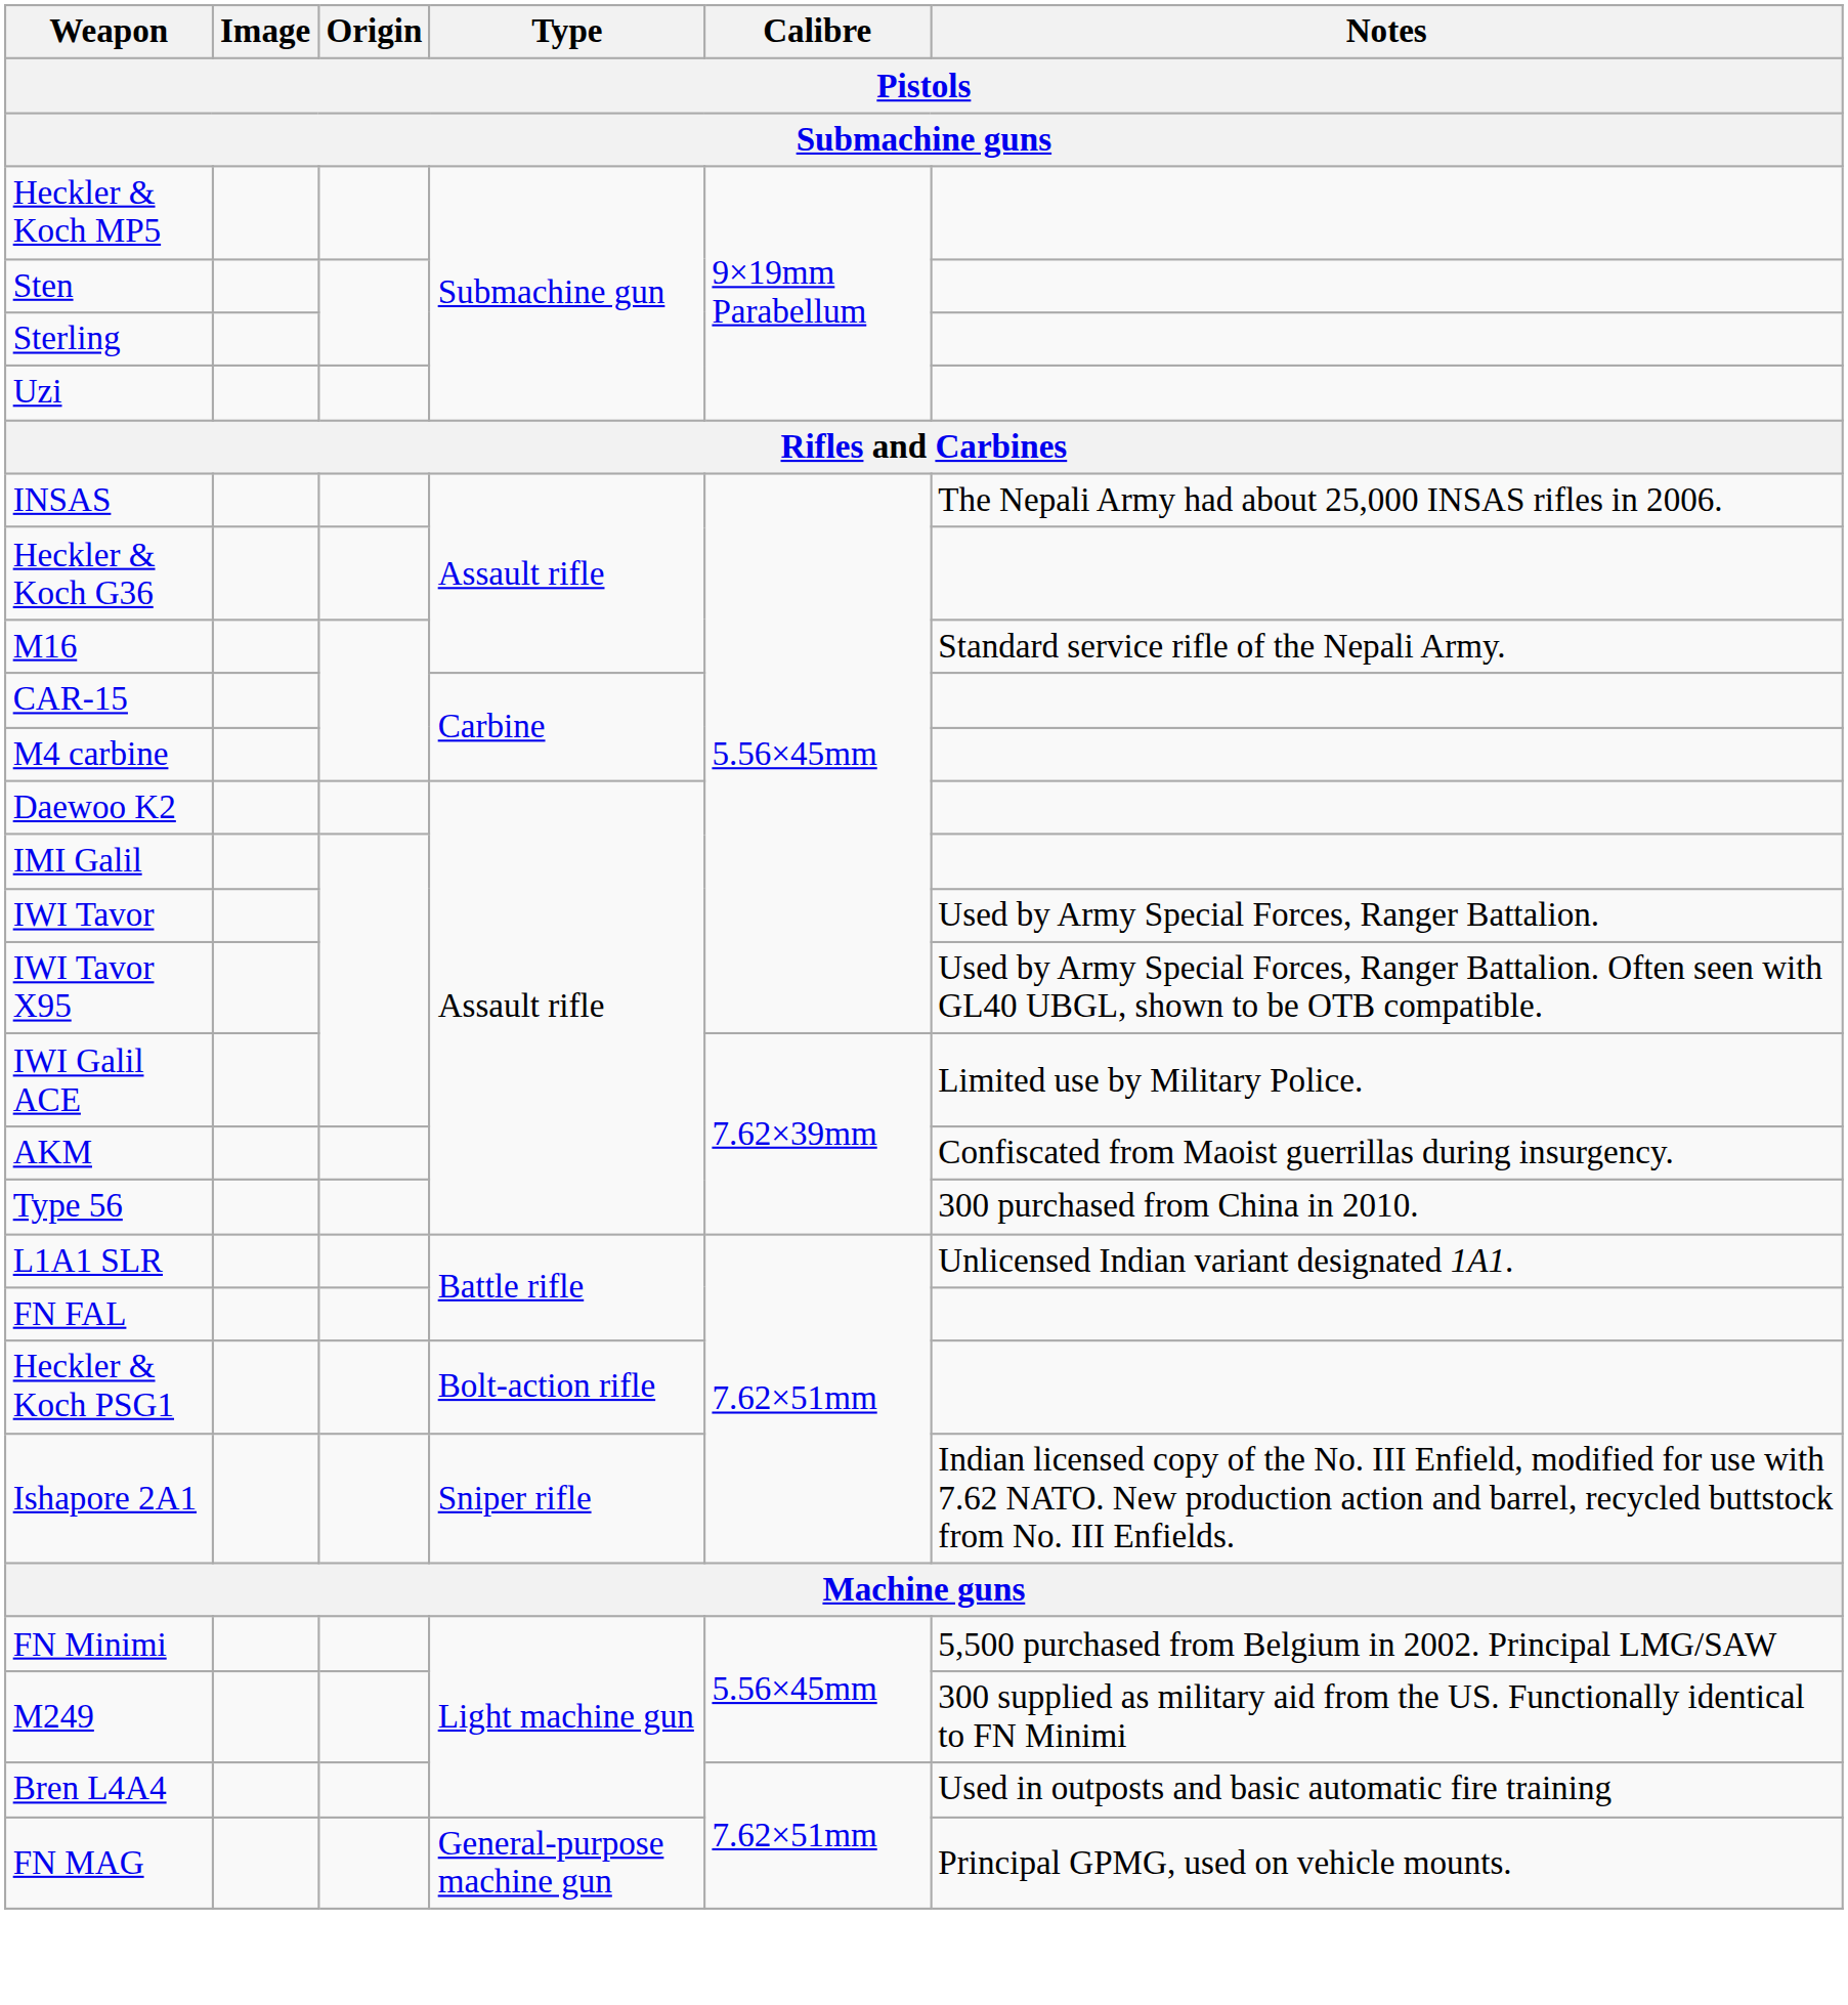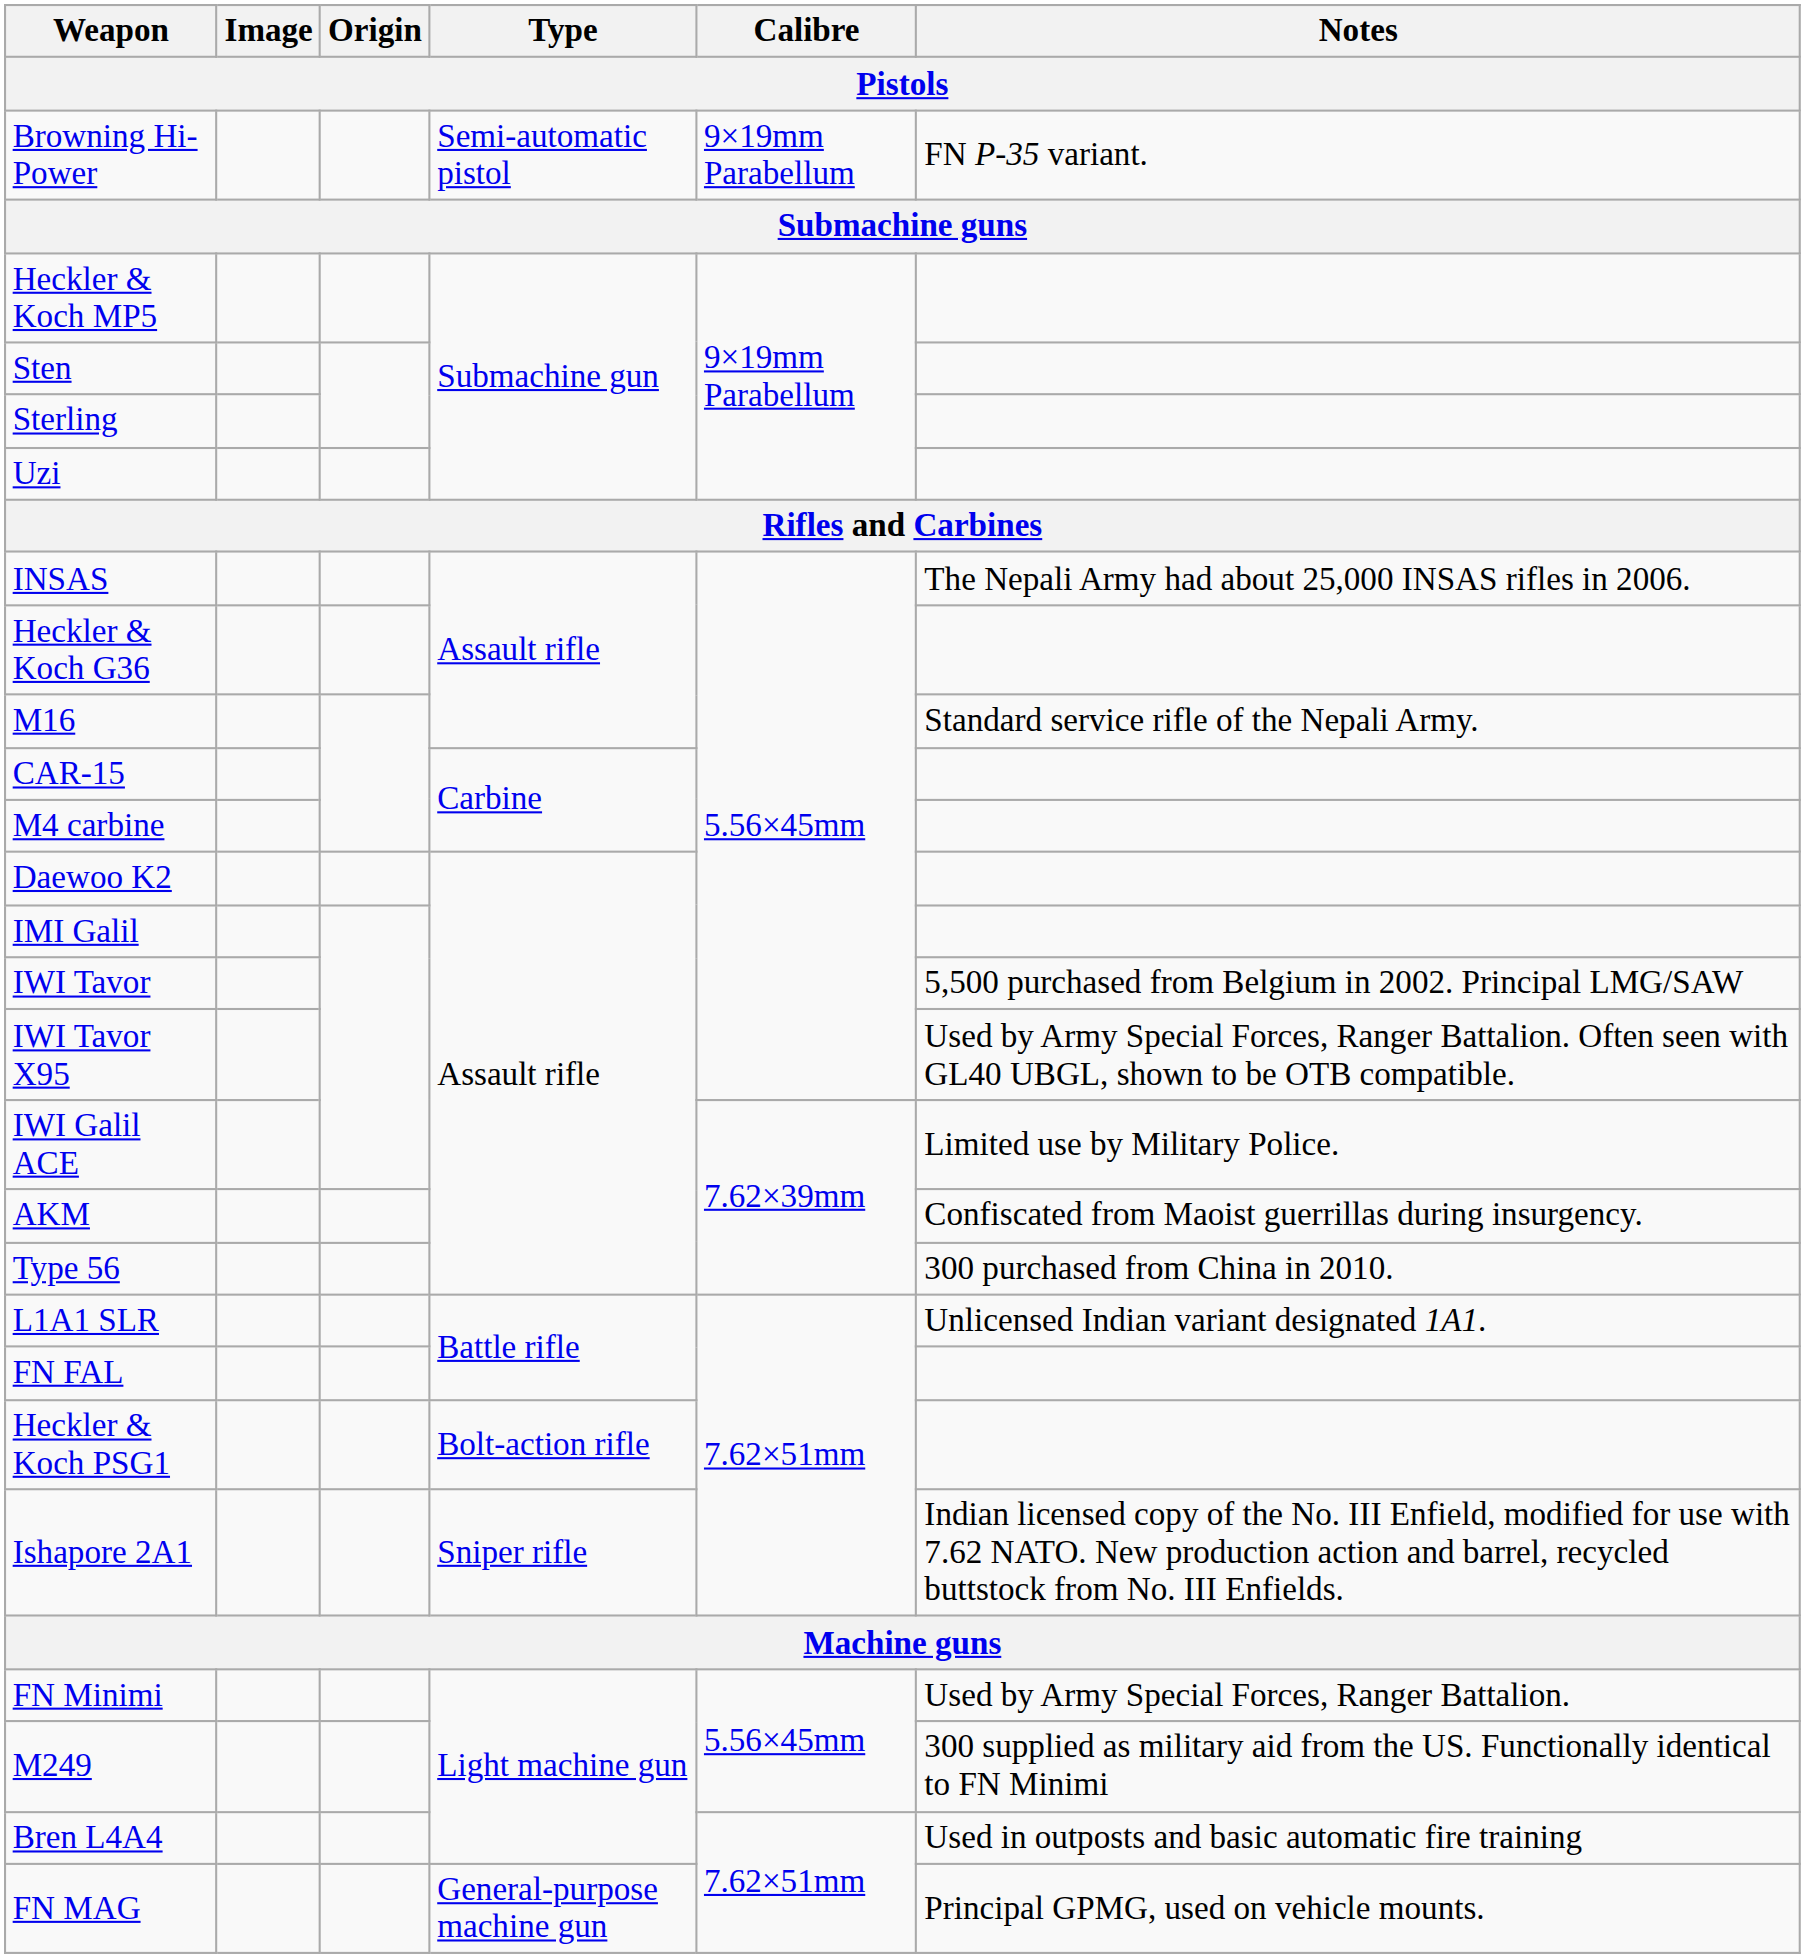 <table class="wikitable">
 <tr>
 <th>Weapon</th>
 <th>Image</th>
 <th>Origin</th>
 <th>Type</th>
 <th>Calibre</th>
 <th>Notes</th>
 </tr>
 <tr>
 <th colspan="6"><a href='#'>Pistols</a></th>
+</tr>
+<tr>
+<td><a href='#'>Browning Hi-Power</a></td>
+<td></td>
+<td></td>
+<td><a href='#'>Semi-automatic pistol</a></td>
+<td><a href='#'>9×19mm Parabellum</a></td>
+<td>FN <em>P-35</em> variant.</td>
 </tr>
 <tr>
 <th colspan="6"><a href='#'>Submachine guns</a></th>
 </tr>
 <tr>
 <td><a href='#'>Heckler & Koch MP5</a></td>
 <td></td>
 <td></td>
 <td rowspan="4"><a href='#'>Submachine gun</a></td>
 <td rowspan="4"><a href='#'>9×19mm Parabellum</a></td>
 <td></td>
 </tr>
 <tr>
 <td><a href='#'>Sten</a></td>
 <td></td>
 <td rowspan="2"></td>
 <td></td>
 </tr>
 <tr>
 <td><a href='#'>Sterling</a></td>
 <td></td>
 <td></td>
 </tr>
 <tr>
 <td><a href='#'>Uzi</a></td>
 <td></td>
 <td></td>
 <td></td>
 </tr>
 <tr>
 <th colspan="6"><a href='#'>Rifles</a> and <a href='#'>Carbines</a></th>
 </tr>
 <tr>
 <td><a href='#'>INSAS</a></td>
 <td></td>
 <td></td>
 <td rowspan="3"><a href='#'>Assault rifle</a></td>
 <td rowspan="9"><a href='#'>5.56×45mm</a></td>
 <td>The Nepali Army had about 25,000 INSAS rifles in 2006.</td>
 </tr>
 <tr>
 <td><a href='#'>Heckler & Koch G36</a></td>
 <td></td>
 <td></td>
 <td></td>
 </tr>
 <tr>
 <td><a href='#'>M16</a></td>
 <td></td>
 <td rowspan="3"></td>
 <td>Standard service rifle of the Nepali Army.</td>
 </tr>
 <tr>
 <td><a href='#'>CAR-15</a></td>
 <td></td>
 <td rowspan="2"><a href='#'>Carbine</a></td>
 <td></td>
 </tr>
 <tr>
 <td><a href='#'>M4 carbine</a></td>
 <td></td>
 <td></td>
 </tr>
 <tr>
 <td><a href='#'>Daewoo K2</a></td>
 <td></td>
 <td></td>
 <td rowspan="7">Assault rifle</td>
 <td></td>
 </tr>
 <tr>
 <td><a href='#'>IMI Galil</a></td>
 <td></td>
 <td rowspan="4"></td>
 <td></td>
 </tr>
 <tr>
 <td><a href='#'>IWI Tavor</a></td>
 <td></td>
-<td>Used by Army Special Forces, Ranger Battalion.</td>
+<td>5,500 purchased from Belgium in 2002. Principal LMG/SAW</td>
 </tr>
 <tr>
 <td><a href='#'>IWI Tavor X95</a></td>
 <td></td>
 <td>Used by Army Special Forces, Ranger Battalion. Often seen with GL40 UBGL, shown to be OTB compatible.</td>
 </tr>
 <tr>
 <td><a href='#'>IWI Galil ACE</a></td>
 <td></td>
 <td rowspan="3"><a href='#'>7.62×39mm</a></td>
 <td>Limited use by Military Police.</td>
 </tr>
 <tr>
 <td><a href='#'>AKM</a></td>
 <td></td>
 <td></td>
 <td>Confiscated from Maoist guerrillas during insurgency.</td>
 </tr>
 <tr>
 <td><a href='#'>Type 56</a></td>
 <td></td>
 <td></td>
 <td>300 purchased from China in 2010.</td>
 </tr>
 <tr>
 <td><a href='#'>L1A1 SLR</a></td>
 <td></td>
 <td></td>
 <td rowspan="2"><a href='#'>Battle rifle</a></td>
 <td rowspan="4"><a href='#'>7.62×51mm</a></td>
 <td>Unlicensed Indian variant designated <em>1A1</em>.</td>
 </tr>
 <tr>
 <td><a href='#'>FN FAL</a></td>
 <td></td>
 <td></td>
 <td></td>
 </tr>
 <tr>
 <td><a href='#'>Heckler & Koch PSG1</a></td>
 <td></td>
 <td></td>
 <td><a href='#'>Bolt-action rifle</a></td>
 <td></td>
 </tr>
 <tr>
 <td><a href='#'>Ishapore 2A1</a></td>
 <td></td>
 <td></td>
 <td><a href='#'>Sniper rifle</a></td>
 <td>Indian licensed copy of the No. III Enfield, modified for use with 7.62 NATO. New production action and barrel, recycled buttstock from No. III Enfields.</td>
 </tr>
 <tr>
 <th colspan="6"><a href='#'>Machine guns</a></th>
 </tr>
 <tr>
 <td><a href='#'>FN Minimi</a></td>
 <td></td>
 <td></td>
 <td rowspan="3"><a href='#'>Light machine gun</a></td>
 <td rowspan="2"><a href='#'>5.56×45mm</a></td>
-<td>5,500 purchased from Belgium in 2002. Principal LMG/SAW</td>
+<td>Used by Army Special Forces, Ranger Battalion.</td>
 </tr>
 <tr>
 <td><a href='#'>M249</a></td>
 <td></td>
 <td></td>
 <td>300 supplied as military aid from the US. Functionally identical to FN Minimi</td>
 </tr>
 <tr>
 <td><a href='#'>Bren L4A4</a></td>
 <td></td>
 <td></td>
 <td rowspan="2"><a href='#'>7.62×51mm</a></td>
 <td>Used in outposts and basic automatic fire training</td>
 </tr>
 <tr>
 <td><a href='#'>FN MAG</a></td>
 <td></td>
 <td></td>
 <td><a href='#'>General-purpose machine gun</a></td>
 <td>Principal GPMG, used on vehicle mounts.</td>
 </tr>
 </table>
